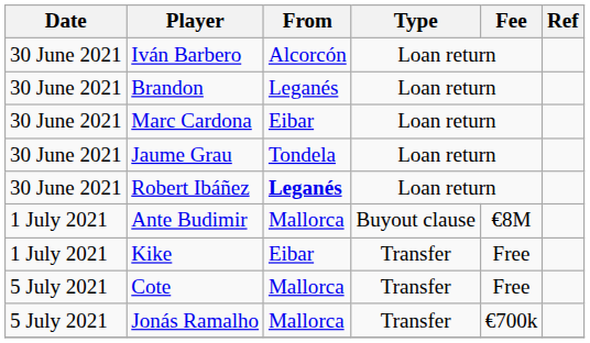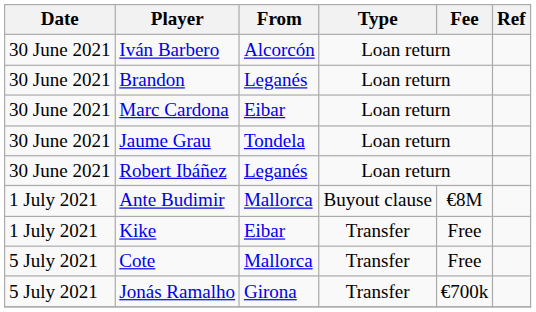 <table class="wikitable">
 <tr>
 <th>Date</th>
 <th>Player</th>
 <th>From</th>
 <th>Type</th>
 <th>Fee</th>
 <th>Ref</th>
 </tr>
 <tr>
 <td>30 June 2021</td>
 <td> <a href='#'>Iván Barbero</a></td>
 <td><a href='#'>Alcorcón</a></td>
 <td align=center colspan=2>Loan return</td>
 <td align=center></td>
 </tr>
 <tr>
 <td>30 June 2021</td>
 <td> <a href='#'>Brandon</a></td>
 <td><a href='#'>Leganés</a></td>
 <td align=center colspan=2>Loan return</td>
 <td align=center></td>
 </tr>
 <tr>
 <td>30 June 2021</td>
 <td> <a href='#'>Marc Cardona</a></td>
 <td><a href='#'>Eibar</a></td>
 <td align=center colspan=2>Loan return</td>
 <td align=center></td>
 </tr>
 <tr>
 <td>30 June 2021</td>
 <td> <a href='#'>Jaume Grau</a></td>
 <td> <a href='#'>Tondela</a></td>
 <td align=center colspan=2>Loan return</td>
 <td align=center></td>
 </tr>
 <tr>
 <td>30 June 2021</td>
 <td> <a href='#'>Robert Ibáñez</a></td>
-<td><strong><a href='#'>Leganés</a></strong></td>
+<td><a href='#'>Leganés</a></td>
 <td align=center colspan=2>Loan return</td>
 <td align=center></td>
 </tr>
 <tr>
 <td>1 July 2021</td>
 <td> <a href='#'>Ante Budimir</a></td>
 <td><a href='#'>Mallorca</a></td>
 <td align=center>Buyout clause</td>
 <td align=center>€8M</td>
 <td align=center></td>
 </tr>
 <tr>
 <td>1 July 2021</td>
 <td> <a href='#'>Kike</a></td>
 <td><a href='#'>Eibar</a></td>
 <td align=center>Transfer</td>
 <td align=center>Free</td>
 <td align=center></td>
 </tr>
 <tr>
 <td>5 July 2021</td>
 <td> <a href='#'>Cote</a></td>
 <td><a href='#'>Mallorca</a></td>
 <td align=center>Transfer</td>
 <td align=center>Free</td>
 <td align=center></td>
 </tr>
 <tr>
 <td>5 July 2021</td>
 <td> <a href='#'>Jonás Ramalho</a></td>
-<td><a href='#'>Mallorca</a></td>
+<td><a href='#'>Girona</a></td>
 <td align=center>Transfer</td>
 <td align=center>€700k</td>
 <td align=center></td>
 </tr>
 <tr>
 </tr>
 </table>
